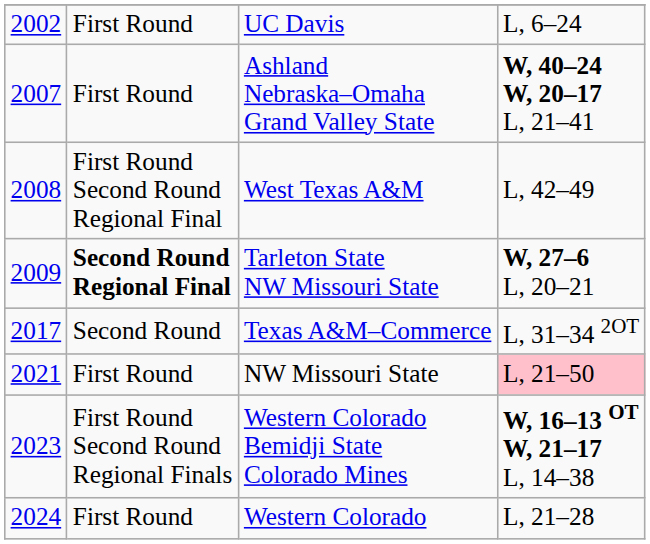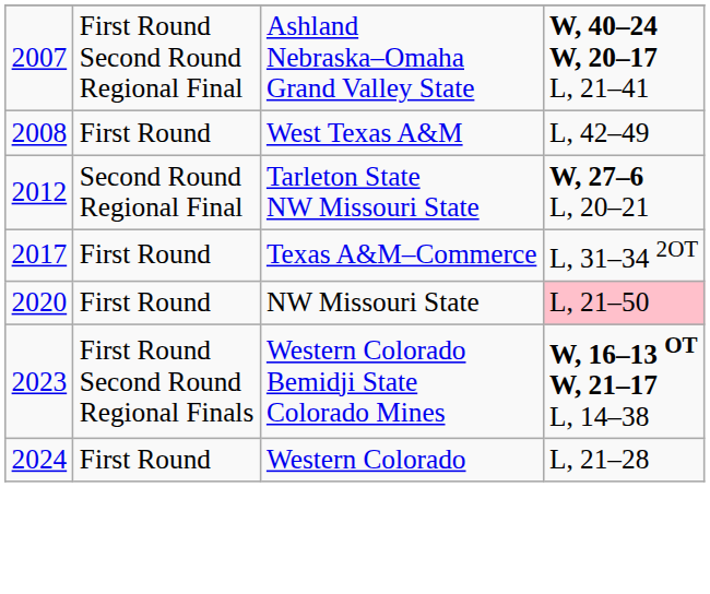 <table class="wikitable">
 <tr>
 </tr>
 <tr>
-<td><a href='#'>2002</a></td>
-<td>First Round</td>
-<td><a href='#'>UC Davis</a></td>
-<td>L, 6–24</td>
-</tr>
-<tr>
 <td><a href='#'>2007</a></td>
-<td>First Round</td>
+<td>First Round<br>Second Round<br>Regional Final</td>
 <td><a href='#'>Ashland</a><br><a href='#'>Nebraska–Omaha</a><br><a href='#'>Grand Valley State</a></td>
 <td><strong>W, 40–24</strong><br><strong>W, 20–17</strong><br>L, 21–41</td>
 </tr>
 <tr>
 <td><a href='#'>2008</a></td>
-<td>First Round<br>Second Round<br>Regional Final</td>
+<td>First Round</td>
 <td><a href='#'>West Texas A&M</a></td>
 <td>L, 42–49</td>
 </tr>
 <tr>
-<td><a href='#'>2009</a></td>
-<td><strong>Second Round<br>Regional Final</strong></td>
+<td><a href='#'>2012</a></td>
+<td>Second Round<br>Regional Final</td>
 <td><a href='#'>Tarleton State</a><br><a href='#'>NW Missouri State</a></td>
 <td><strong>W, 27–6</strong><br>L, 20–21</td>
 </tr>
 <tr>
 <td><a href='#'>2017</a></td>
-<td>Second Round</td>
+<td>First Round</td>
 <td><a href='#'>Texas A&M–Commerce</a></td>
 <td>L, 31–34 <sup>2OT</sup></td>
 </tr>
 <tr>
-<td><a href='#'>2021</a></td>
+<td><a href='#'>2020</a></td>
 <td>First Round</td>
 <td>NW Missouri State</td>
 <td style="background: pink;">L, 21–50</td>
 </tr>
 <tr>
 <td><a href='#'>2023</a></td>
 <td>First Round<br>Second Round<br>Regional Finals</td>
 <td><a href='#'>Western Colorado</a><br><a href='#'>Bemidji State</a><br><a href='#'>Colorado Mines</a></td>
 <td><strong>W, 16–13 <sup>OT</sup></strong><br><strong>W, 21–17</strong><br>L, 14–38</td>
 </tr>
 <tr>
 <td><a href='#'>2024</a></td>
 <td>First Round</td>
 <td><a href='#'>Western Colorado</a></td>
 <td>L, 21–28</td>
 </tr>
 </table>
